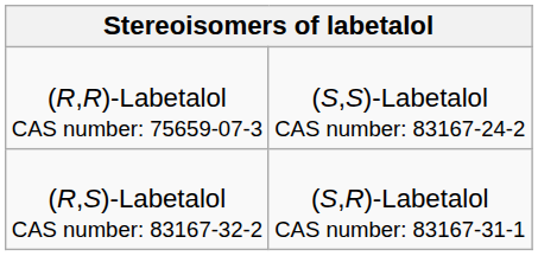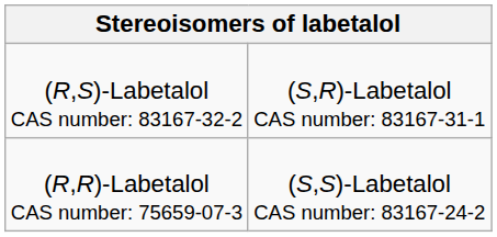 <table class="wikitable" style="text-align:center">
 <tr>
 <th colspan="2">Stereoisomers of labetalol</th>
 </tr>
 <tr>
+<td><br>(<em>R</em>,<em>S</em>)-Labetalol<br><small>CAS number: 83167-32-2</small></td>
+<td><br>(<em>S</em>,<em>R</em>)-Labetalol<br><small>CAS number: 83167-31-1</small></td>
+</tr>
+<tr>
 <td><br>(<em>R</em>,<em>R</em>)-Labetalol<br><small>CAS number: 75659-07-3</small></td>
 <td><br>(<em>S</em>,<em>S</em>)-Labetalol<br><small>CAS number: 83167-24-2</small></td>
 </tr>
-<tr>
-<td><br>(<em>R</em>,<em>S</em>)-Labetalol<br><small>CAS number: 83167-32-2</small></td>
-<td><br>(<em>S</em>,<em>R</em>)-Labetalol<br><small>CAS number: 83167-31-1</small></td>
-</tr>
 </table>
